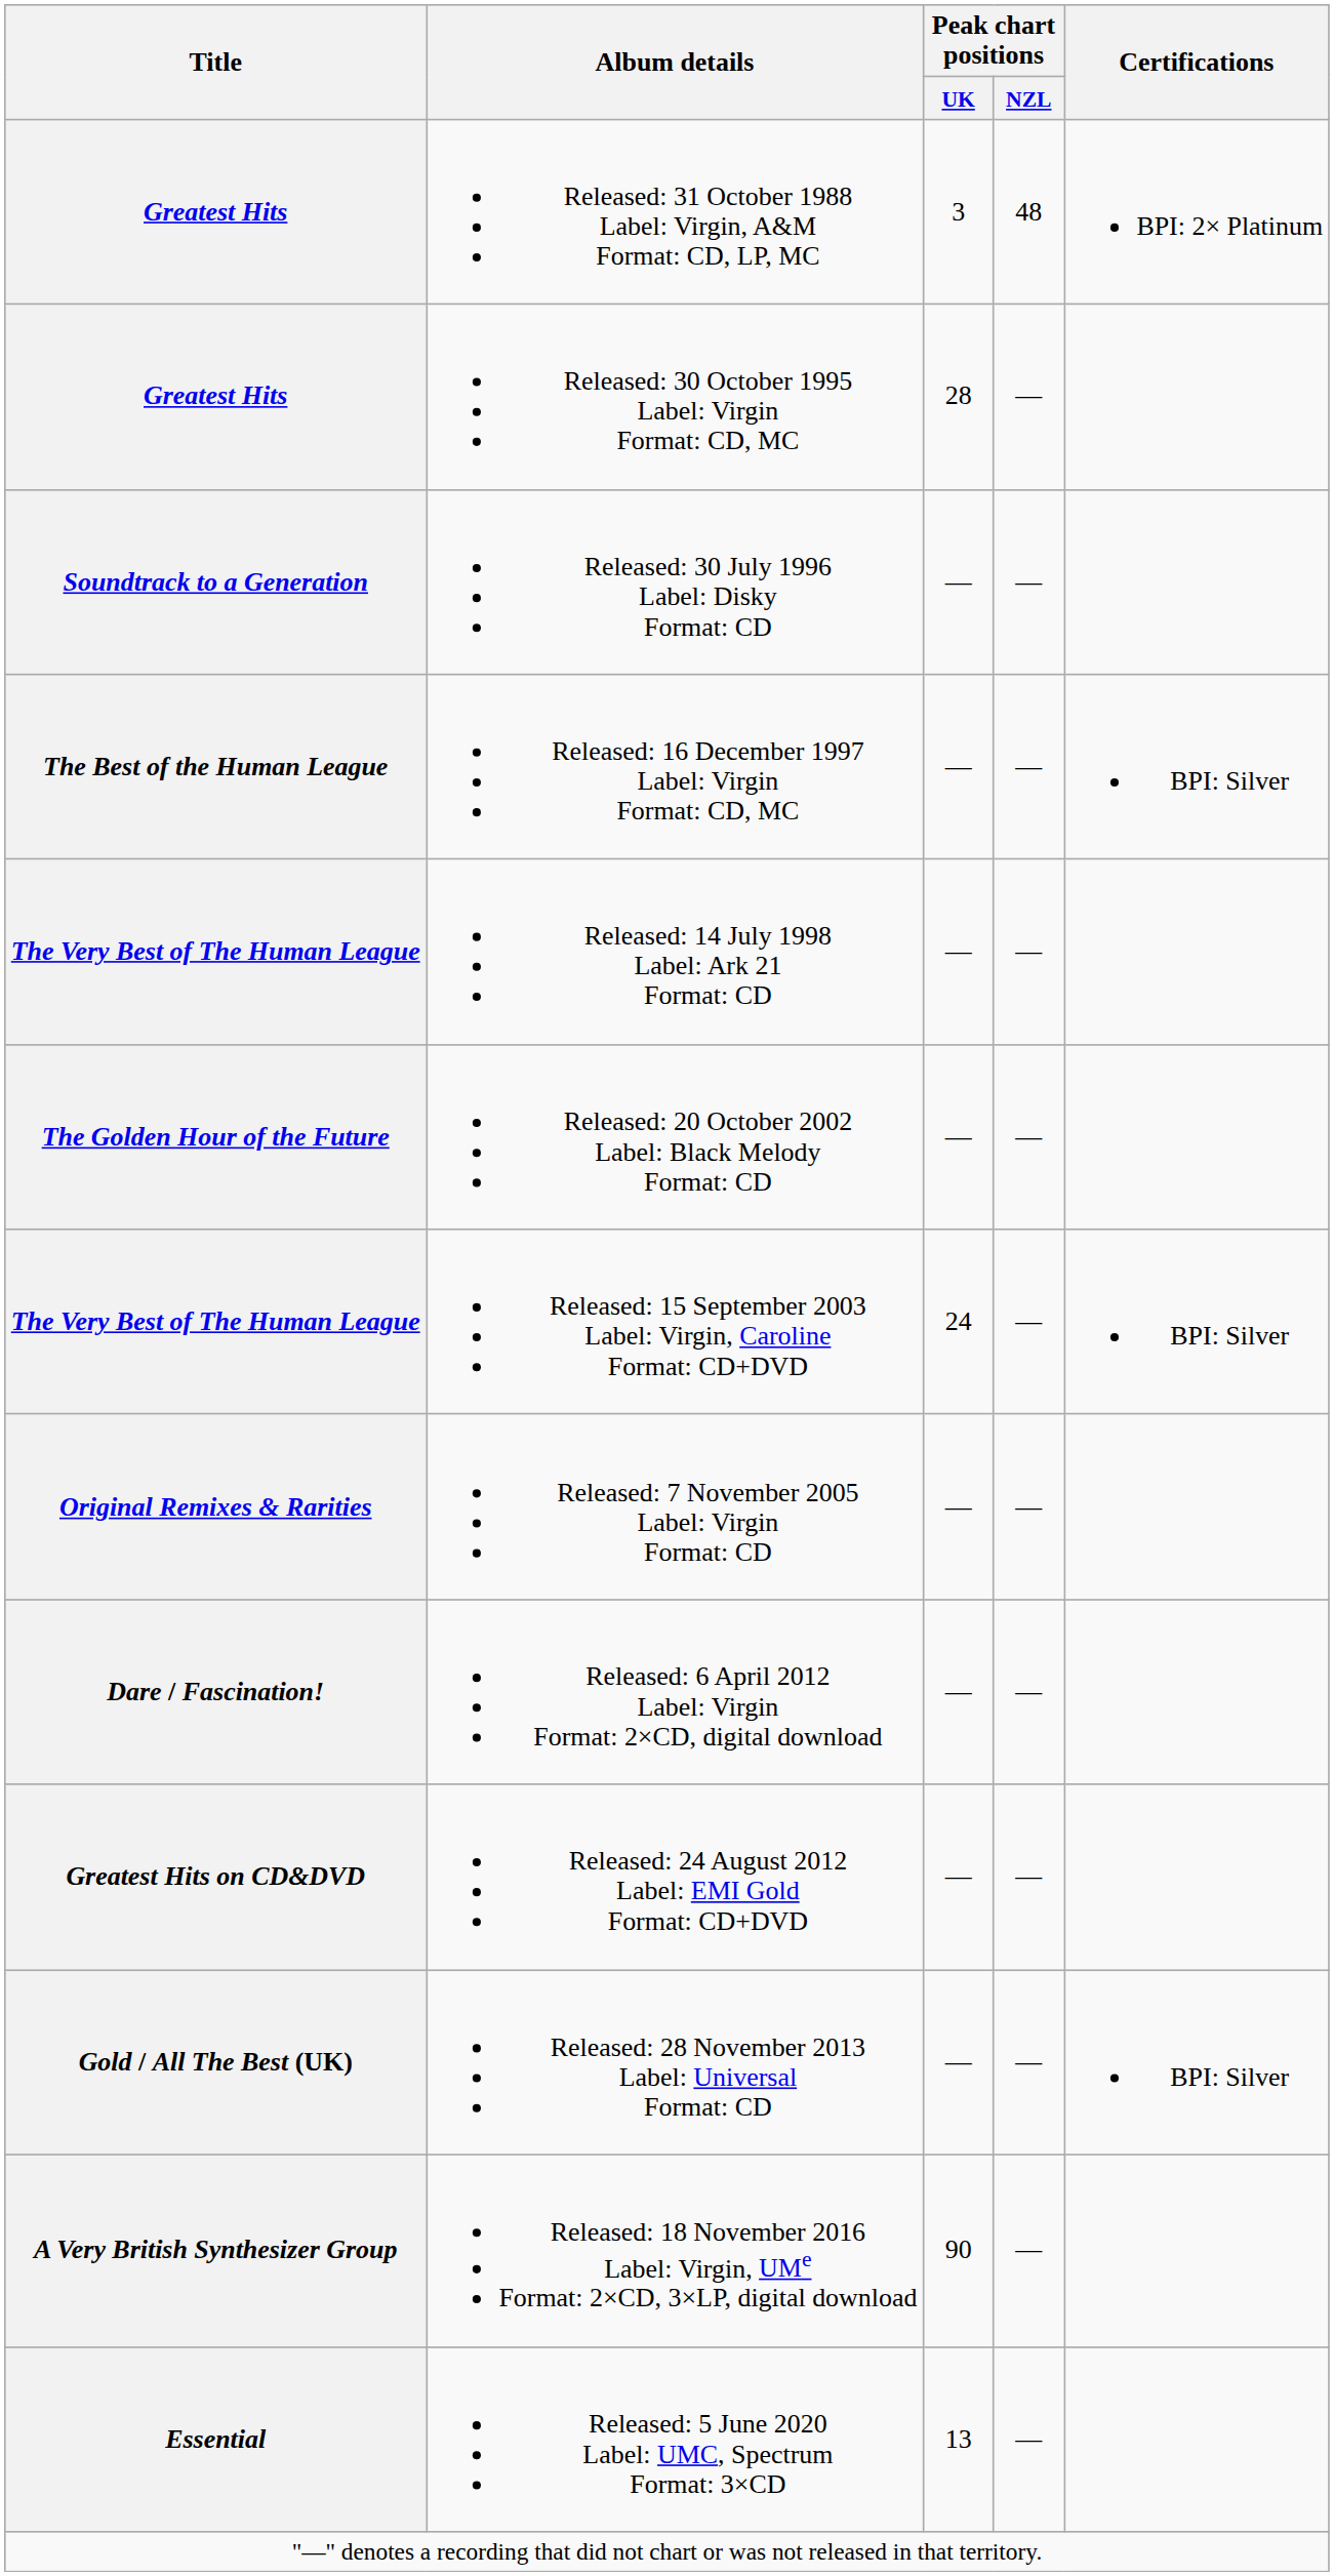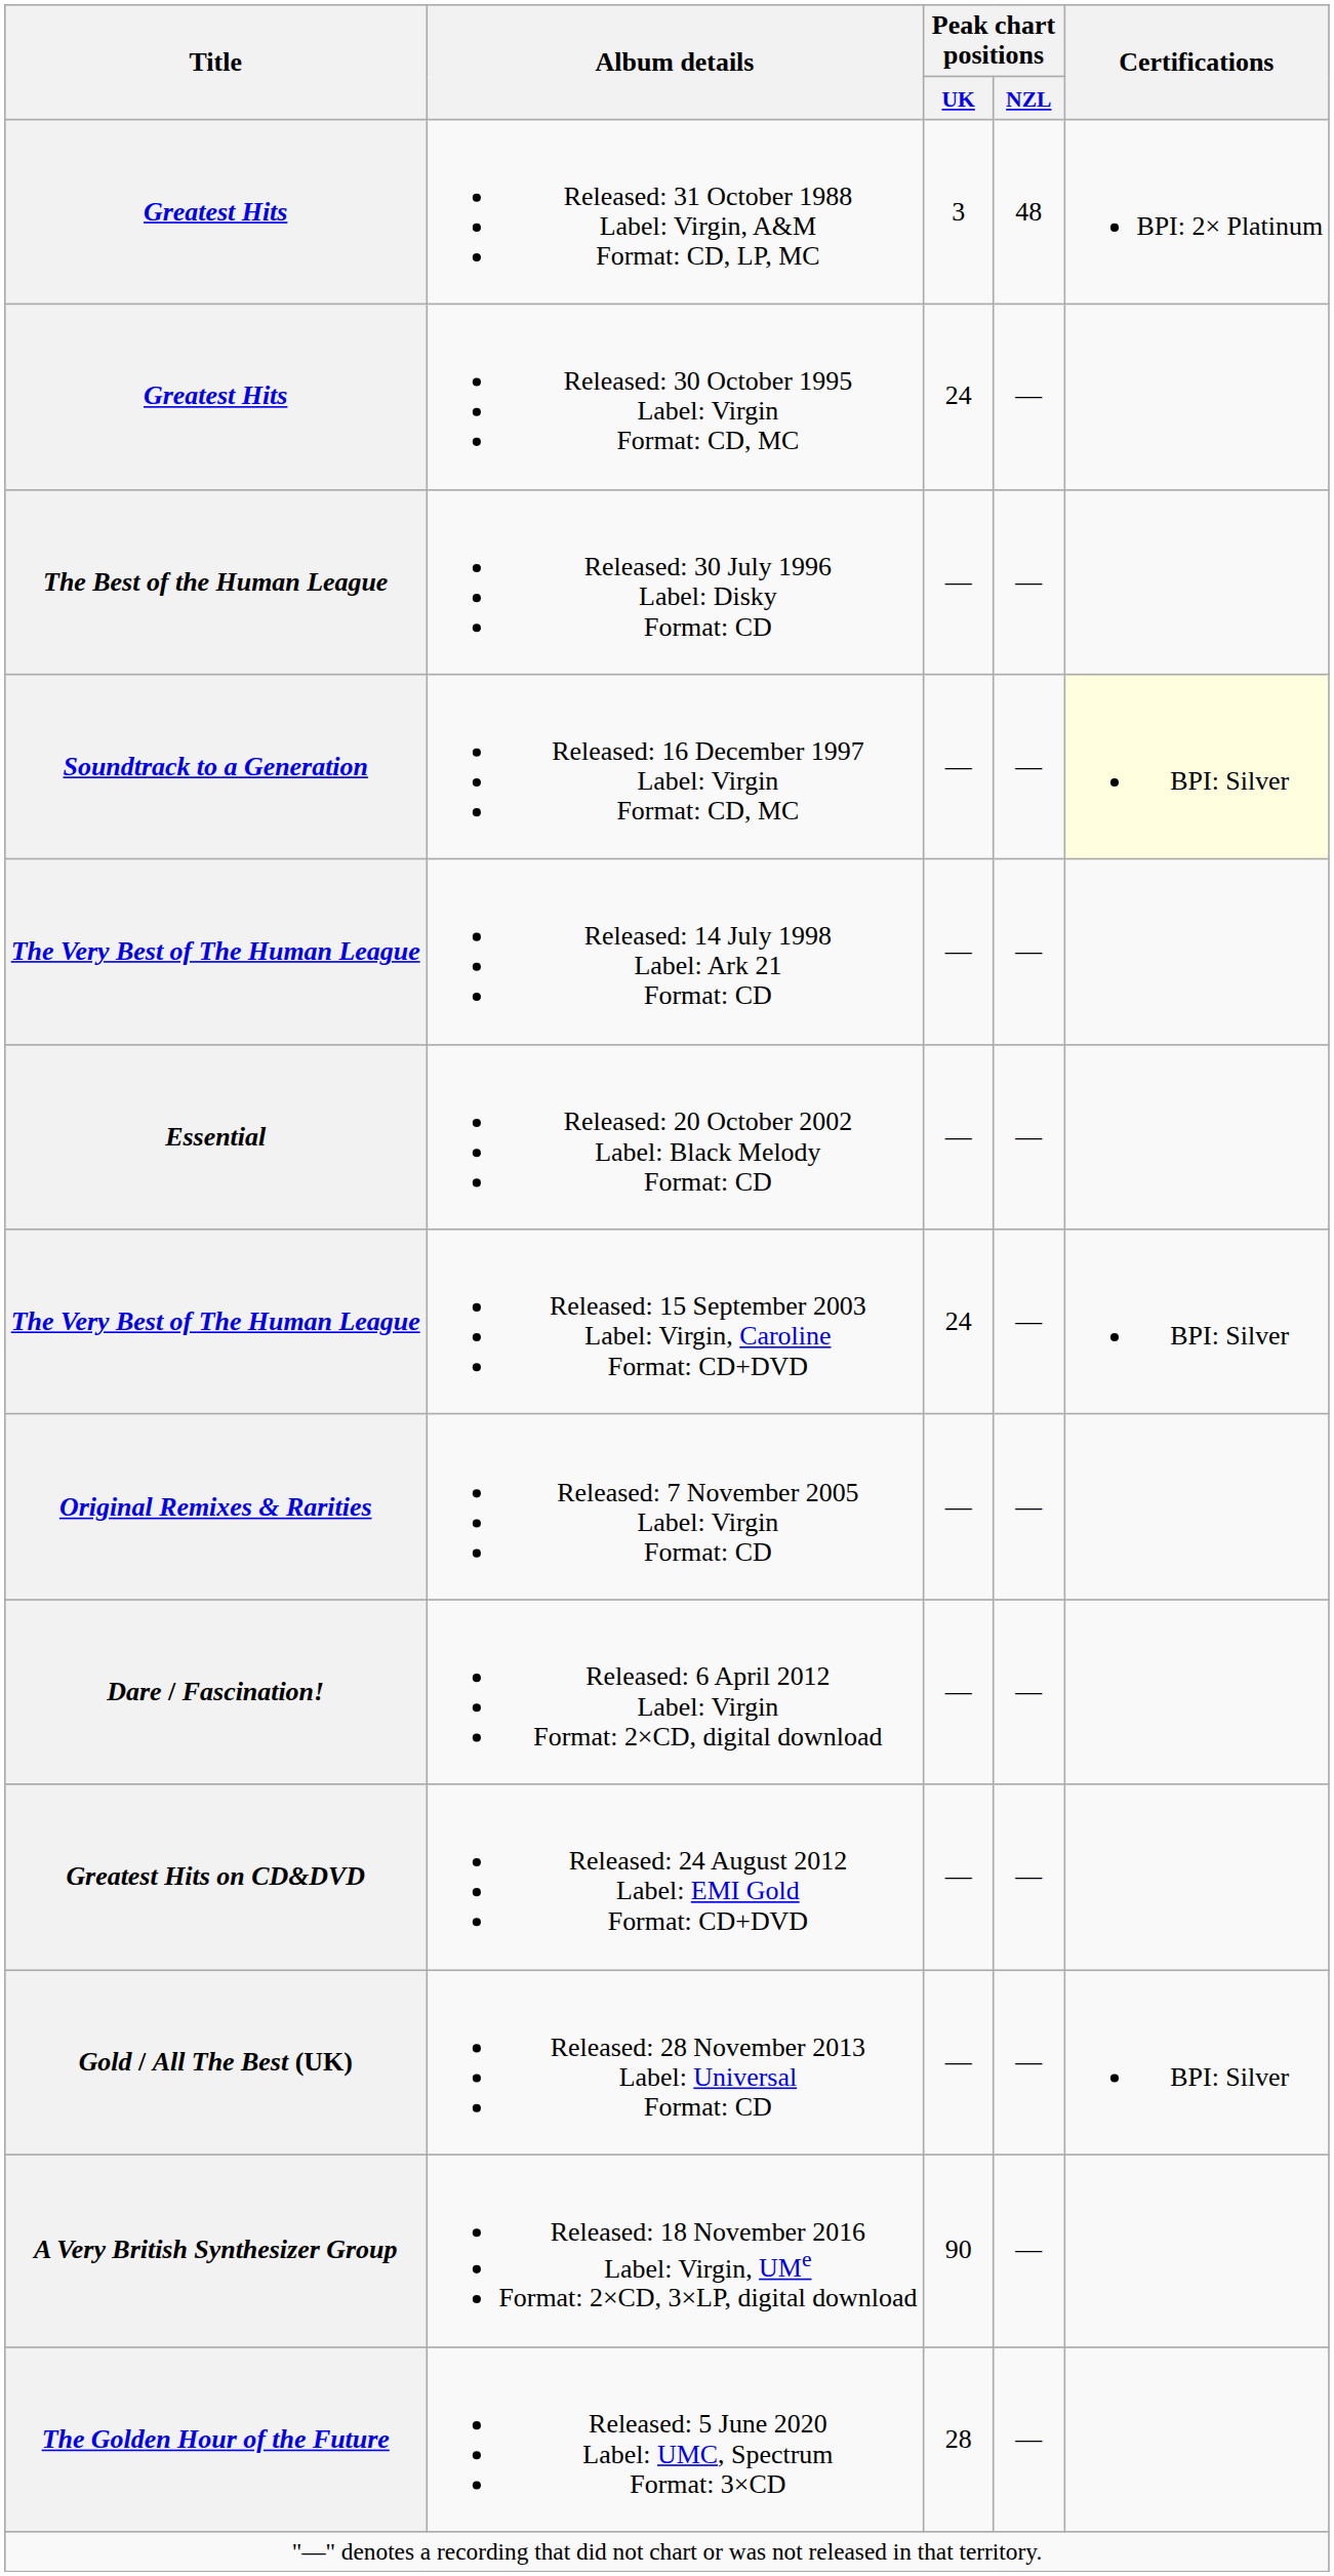 <table class="wikitable plainrowheaders" style="text-align:center;">
 <tr>
 <th rowspan="2">Title</th>
 <th rowspan="2">Album details</th>
 <th colspan="2">Peak chart positions</th>
 <th rowspan="2">Certifications</th>
 </tr>
 <tr>
 <th width="35"><small><a href='#'>UK</a></small><br></th>
 <th width="35"><small><a href='#'>NZL</a></small><br></th>
 </tr>
 <tr>
 <th scope="row"><em><a href='#'>Greatest Hits</a></em></th>
 <td><br><ul><li>Released: 31 October 1988</li><li>Label: Virgin, A&M</li><li>Format: CD, LP, MC</li></ul></td>
 <td align="center">3</td>
 <td align="center">48</td>
 <td><br><ul><li>BPI: 2× Platinum</li></ul></td>
 </tr>
 <tr>
 <th scope="row"><em><a href='#'>Greatest Hits</a></em></th>
 <td><br><ul><li>Released: 30 October 1995</li><li>Label: Virgin</li><li>Format: CD, MC</li></ul></td>
-<td align="center">28</td>
+<td align="center">24</td>
 <td align="center">—</td>
 <td></td>
 </tr>
 <tr>
-<th scope="row"><em><a href='#'>Soundtrack to a Generation</a></em></th>
+<th scope="row"><em>The Best of the Human League</em> </th>
 <td><br><ul><li>Released: 30 July 1996</li><li>Label: Disky</li><li>Format: CD</li></ul></td>
 <td align="center">—</td>
 <td align="center">—</td>
 <td></td>
 </tr>
 <tr>
-<th scope="row"><em>The Best of the Human League</em> </th>
+<th scope="row"><em><a href='#'>Soundtrack to a Generation</a></em></th>
 <td><br><ul><li>Released: 16 December 1997</li><li>Label: Virgin</li><li>Format: CD, MC</li></ul></td>
 <td align="center">—</td>
 <td align="center">—</td>
-<td><br><ul><li>BPI: Silver</li></ul></td>
+<td style="background: lightyellow;"><br><ul><li>BPI: Silver</li></ul></td>
 </tr>
 <tr>
 <th scope="row"><em><a href='#'>The Very Best of The Human League</a></em></th>
 <td><br><ul><li>Released: 14 July 1998</li><li>Label: Ark 21</li><li>Format: CD</li></ul></td>
 <td align="center">—</td>
 <td align="center">—</td>
 <td></td>
 </tr>
 <tr>
-<th scope="row"><em><a href='#'>The Golden Hour of the Future</a></em></th>
+<th scope="row"><em>Essential</em></th>
 <td><br><ul><li>Released: 20 October 2002</li><li>Label: Black Melody</li><li>Format: CD</li></ul></td>
 <td align="center">—</td>
 <td align="center">—</td>
 <td></td>
 </tr>
 <tr>
 <th scope="row"><em><a href='#'>The Very Best of The Human League</a></em></th>
 <td><br><ul><li>Released: 15 September 2003</li><li>Label: Virgin, <a href='#'>Caroline</a></li><li>Format: CD+DVD</li></ul></td>
 <td align="center">24</td>
 <td align="center">—</td>
 <td><br><ul><li>BPI: Silver</li></ul></td>
 </tr>
 <tr>
 <th scope="row"><em><a href='#'>Original Remixes & Rarities</a></em></th>
 <td><br><ul><li>Released: 7 November 2005</li><li>Label: Virgin</li><li>Format: CD</li></ul></td>
 <td align="center">—</td>
 <td align="center">—</td>
 <td></td>
 </tr>
 <tr>
 <th scope="row"><em>Dare</em> / <em>Fascination!</em></th>
 <td><br><ul><li>Released: 6 April 2012</li><li>Label: Virgin</li><li>Format: 2×CD, digital download</li></ul></td>
 <td align="center">—</td>
 <td align="center">—</td>
 <td></td>
 </tr>
 <tr>
 <th scope="row"><em>Greatest Hits on CD&DVD</em></th>
 <td><br><ul><li>Released: 24 August 2012</li><li>Label: <a href='#'>EMI Gold</a></li><li>Format: CD+DVD</li></ul></td>
 <td align="center">—</td>
 <td align="center">—</td>
 <td></td>
 </tr>
 <tr>
 <th scope="row"><em>Gold</em> / <em>All The Best</em> (UK)</th>
 <td><br><ul><li>Released: 28 November 2013</li><li>Label: <a href='#'>Universal</a></li><li>Format: CD</li></ul></td>
 <td align="center">—</td>
 <td align="center">—</td>
 <td><br><ul><li>BPI: Silver</li></ul></td>
 </tr>
 <tr>
 <th scope="row"><em>A Very British Synthesizer Group</em></th>
 <td><br><ul><li>Released: 18 November 2016</li><li>Label: Virgin, <a href='#'>UM<sup>e</sup></a></li><li>Format: 2×CD, 3×LP, digital download</li></ul></td>
 <td align="center">90</td>
 <td align="center">—</td>
 <td></td>
 </tr>
 <tr>
-<th scope="row"><em>Essential</em></th>
+<th scope="row"><em><a href='#'>The Golden Hour of the Future</a></em></th>
 <td><br><ul><li>Released: 5 June 2020</li><li>Label: <a href='#'>UMC</a>, Spectrum</li><li>Format: 3×CD</li></ul></td>
-<td align="center">13</td>
+<td align="center">28</td>
 <td align="center">—</td>
 <td></td>
 </tr>
 <tr>
 <td colspan="14" style="font-size:90%">"—" denotes a recording that did not chart or was not released in that territory.</td>
 </tr>
 </table>
